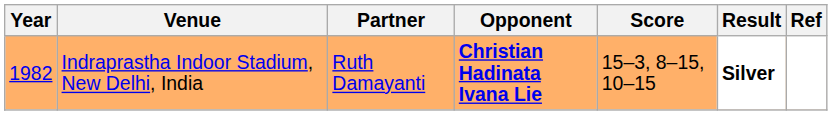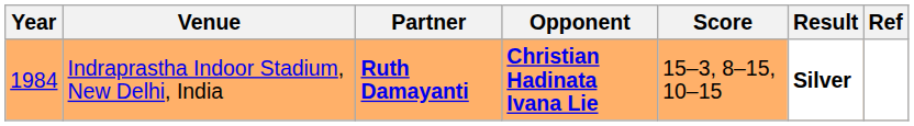 <table class="sortable wikitable" style="font-size: 90%;">
 <tr>
 <th>Year</th>
 <th>Venue</th>
 <th>Partner</th>
 <th>Opponent</th>
 <th>Score</th>
 <th>Result</th>
 <th>Ref</th>
 </tr>
 <tr style="background:#FFB069">
-<td align="center"><a href='#'>1982</a></td>
+<td align="center"><a href='#'>1984</a></td>
 <td align="left"><a href='#'>Indraprastha Indoor Stadium</a>, <a href='#'>New Delhi</a>, India</td>
-<td align="left"> <a href='#'>Ruth Damayanti</a></td>
+<td align="left"><strong> <a href='#'>Ruth Damayanti</a></strong></td>
 <td align="left"><strong> <a href='#'>Christian Hadinata</a><br> <a href='#'>Ivana Lie</a></strong></td>
 <td align="left">15–3, 8–15, 10–15</td>
 <td style="text-align:left; background:white"> <strong>Silver</strong></td>
 <td style="text-align:center; background:white"></td>
 </tr>
 </table>
